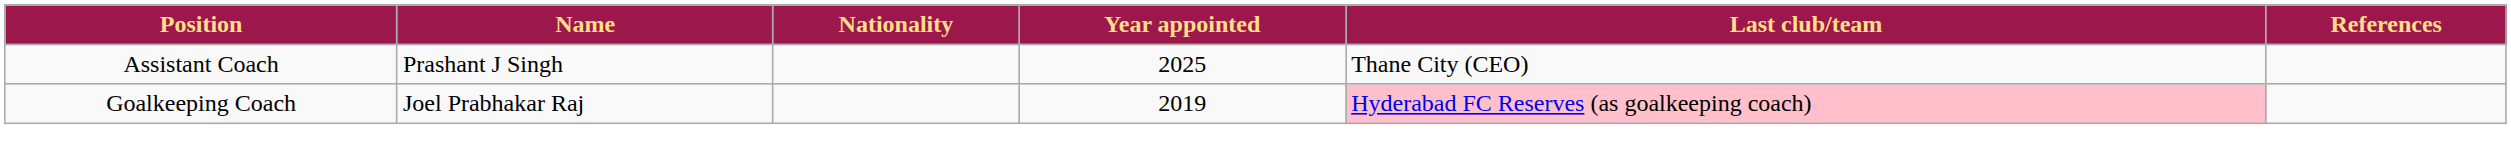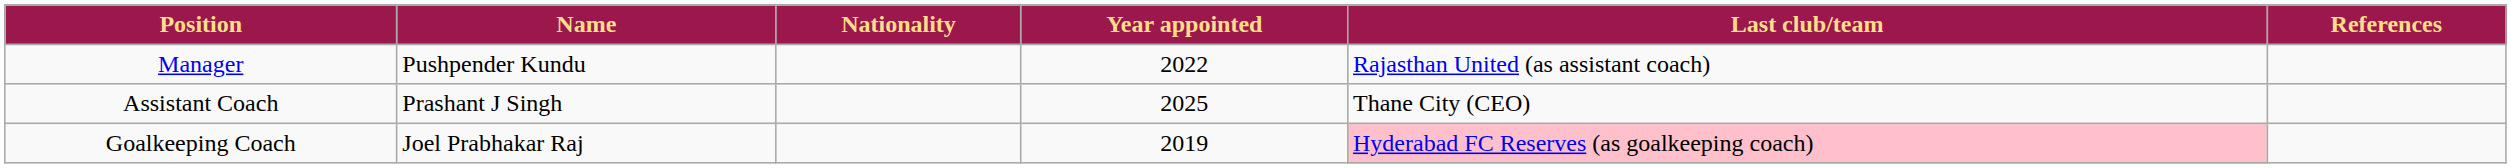 <table class="wikitable sortable" style="text-align:center; font-size:95%; width:100%;">
 <tr>
 <th style="background-color:#9C174C; color:#FEDE89;">Position</th>
 <th style="background-color:#9C174C; color:#FEDE89;">Name</th>
 <th style="background-color:#9C174C; color:#FEDE89;">Nationality</th>
 <th style="background-color:#9C174C; color:#FEDE89;">Year appointed</th>
 <th style="background-color:#9C174C; color:#FEDE89;">Last club/team</th>
 <th style="background-color:#9C174C; color:#FEDE89;" class="unsortable">References</th>
+</tr>
+<tr>
+<td><a href='#'>Manager</a></td>
+<td style="text-align:left;">Pushpender Kundu</td>
+<td style="text-align:left;"></td>
+<td>2022</td>
+<td style="text-align:left;"> <a href='#'>Rajasthan United</a> (as assistant coach)</td>
+<td></td>
 </tr>
 <tr>
 <td>Assistant Coach</td>
 <td style="text-align:left;">Prashant J Singh</td>
 <td style="text-align:left;"></td>
 <td>2025</td>
 <td style="text-align:left;"> Thane City (CEO)</td>
 <td></td>
 </tr>
 <tr>
 <td>Goalkeeping Coach</td>
 <td style="text-align:left;">Joel Prabhakar Raj</td>
 <td style="text-align:left;"></td>
 <td>2019</td>
 <td style="background: pink; text-align:left;"> <a href='#'>Hyderabad FC Reserves</a> (as goalkeeping coach)</td>
 <td></td>
 </tr>
 </table>
